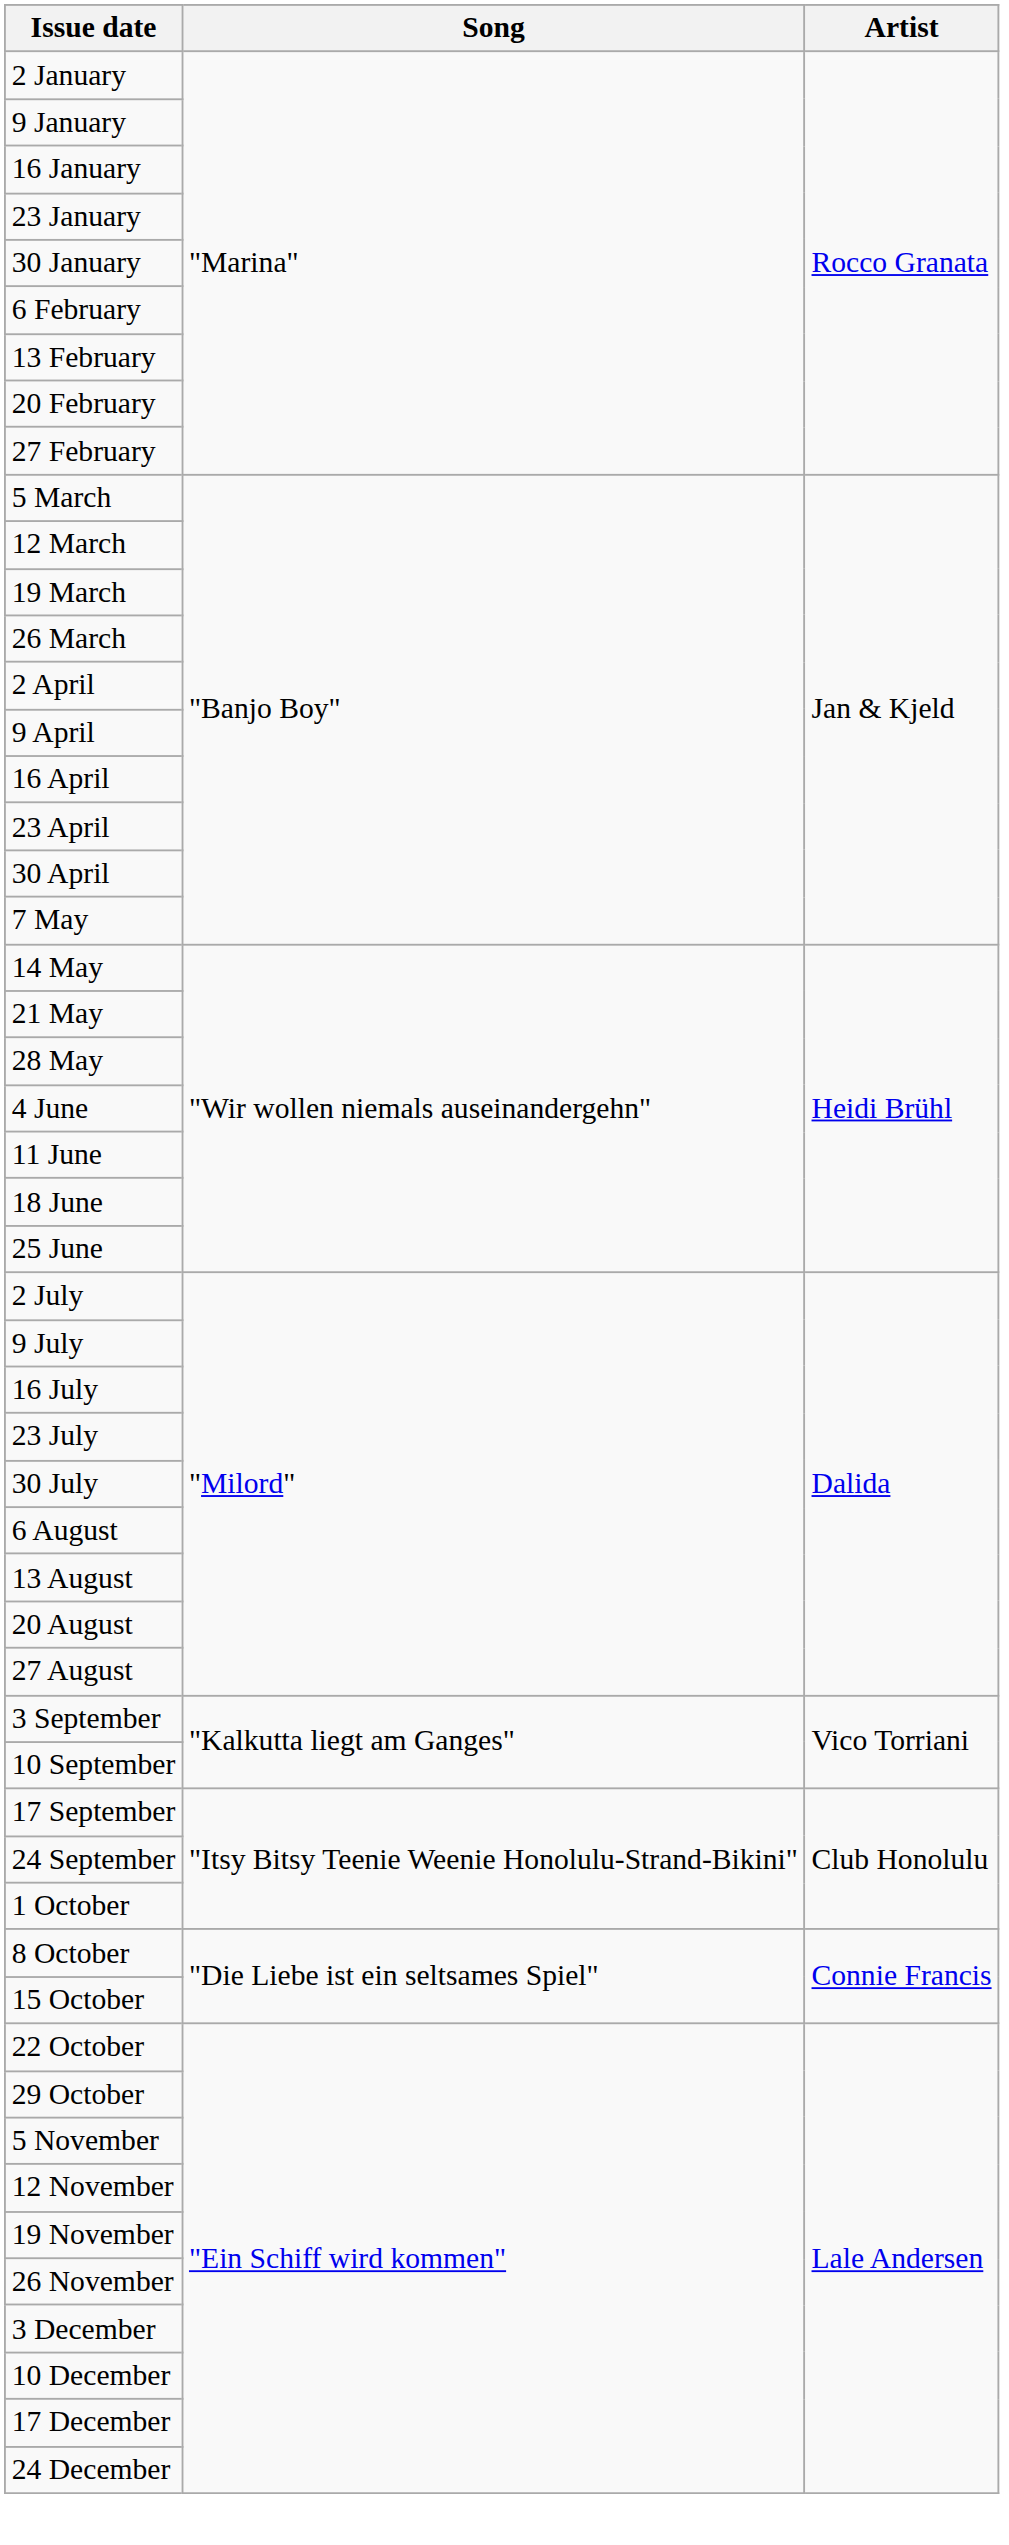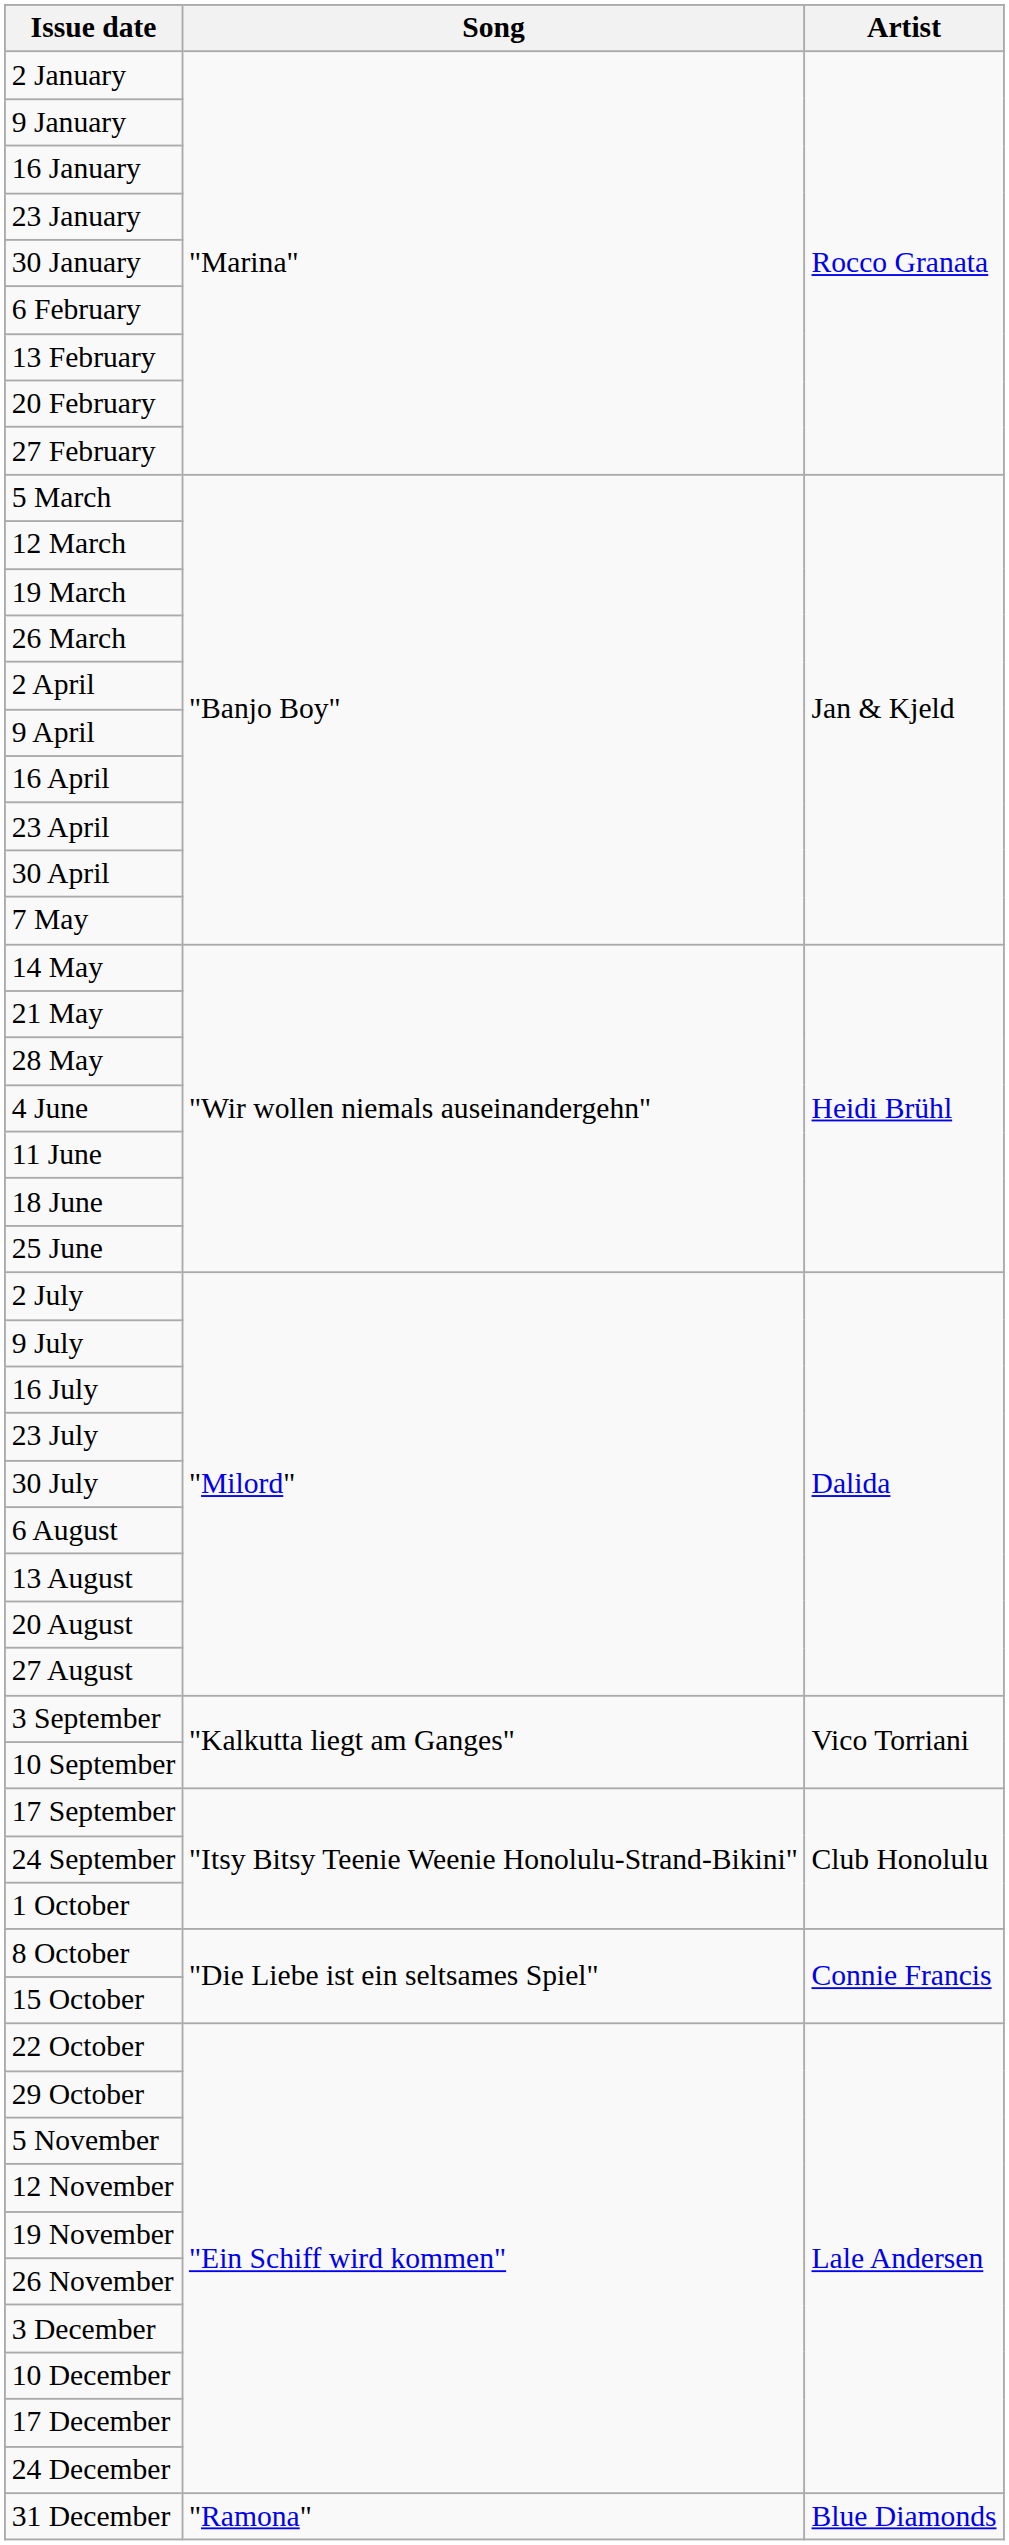 <table class="sortable wikitable">
 <tr>
 <th>Issue date</th>
 <th>Song</th>
 <th>Artist</th>
 </tr>
 <tr>
 <td>2 January</td>
 <td rowspan="9">"Marina"</td>
 <td rowspan="9"><a href='#'>Rocco Granata</a></td>
 </tr>
 <tr>
 <td>9 January</td>
 </tr>
 <tr>
 <td>16 January</td>
 </tr>
 <tr>
 <td>23 January</td>
 </tr>
 <tr>
 <td>30 January</td>
 </tr>
 <tr>
 <td>6 February</td>
 </tr>
 <tr>
 <td>13 February</td>
 </tr>
 <tr>
 <td>20 February</td>
 </tr>
 <tr>
 <td>27 February</td>
 </tr>
 <tr>
 <td>5 March</td>
 <td rowspan="10">"Banjo Boy"</td>
 <td rowspan="10">Jan & Kjeld</td>
 </tr>
 <tr>
 <td>12 March</td>
 </tr>
 <tr>
 <td>19 March</td>
 </tr>
 <tr>
 <td>26 March</td>
 </tr>
 <tr>
 <td>2 April</td>
 </tr>
 <tr>
 <td>9 April</td>
 </tr>
 <tr>
 <td>16 April</td>
 </tr>
 <tr>
 <td>23 April</td>
 </tr>
 <tr>
 <td>30 April</td>
 </tr>
 <tr>
 <td>7 May</td>
 </tr>
 <tr>
 <td>14 May</td>
 <td rowspan="7">"Wir wollen niemals auseinandergehn"</td>
 <td rowspan="7"><a href='#'>Heidi Brühl</a></td>
 </tr>
 <tr>
 <td>21 May</td>
 </tr>
 <tr>
 <td>28 May</td>
 </tr>
 <tr>
 <td>4 June</td>
 </tr>
 <tr>
 <td>11 June</td>
 </tr>
 <tr>
 <td>18 June</td>
 </tr>
 <tr>
 <td>25 June</td>
 </tr>
 <tr>
 <td>2 July</td>
 <td rowspan="9">"<a href='#'>Milord</a>"</td>
 <td rowspan="9"><a href='#'>Dalida</a></td>
 </tr>
 <tr>
 <td>9 July</td>
 </tr>
 <tr>
 <td>16 July</td>
 </tr>
 <tr>
 <td>23 July</td>
 </tr>
 <tr>
 <td>30 July</td>
 </tr>
 <tr>
 <td>6 August</td>
 </tr>
 <tr>
 <td>13 August</td>
 </tr>
 <tr>
 <td>20 August</td>
 </tr>
 <tr>
 <td>27 August</td>
 </tr>
 <tr>
 <td>3 September</td>
 <td rowspan="2">"Kalkutta liegt am Ganges"</td>
 <td rowspan="2">Vico Torriani</td>
 </tr>
 <tr>
 <td>10 September</td>
 </tr>
 <tr>
 <td>17 September</td>
 <td rowspan="3">"Itsy Bitsy Teenie Weenie Honolulu-Strand-Bikini"</td>
 <td rowspan="3">Club Honolulu</td>
 </tr>
 <tr>
 <td>24 September</td>
 </tr>
 <tr>
 <td>1 October</td>
 </tr>
 <tr>
 <td>8 October</td>
 <td rowspan="2">"Die Liebe ist ein seltsames Spiel"</td>
 <td rowspan="2"><a href='#'>Connie Francis</a></td>
 </tr>
 <tr>
 <td>15 October</td>
 </tr>
 <tr>
 <td>22 October</td>
 <td rowspan="10"><a href='#'>"Ein Schiff wird kommen"</a></td>
 <td rowspan="10"><a href='#'>Lale Andersen</a></td>
 </tr>
 <tr>
 <td>29 October</td>
 </tr>
 <tr>
 <td>5 November</td>
 </tr>
 <tr>
 <td>12 November</td>
 </tr>
 <tr>
 <td>19 November</td>
 </tr>
 <tr>
 <td>26 November</td>
 </tr>
 <tr>
 <td>3 December</td>
 </tr>
 <tr>
 <td>10 December</td>
 </tr>
 <tr>
 <td>17 December</td>
 </tr>
 <tr>
 <td>24 December</td>
 </tr>
+<tr>
+<td>31 December</td>
+<td>"<a href='#'>Ramona</a>"</td>
+<td><a href='#'>Blue Diamonds</a></td>
+</tr>
 </table>
